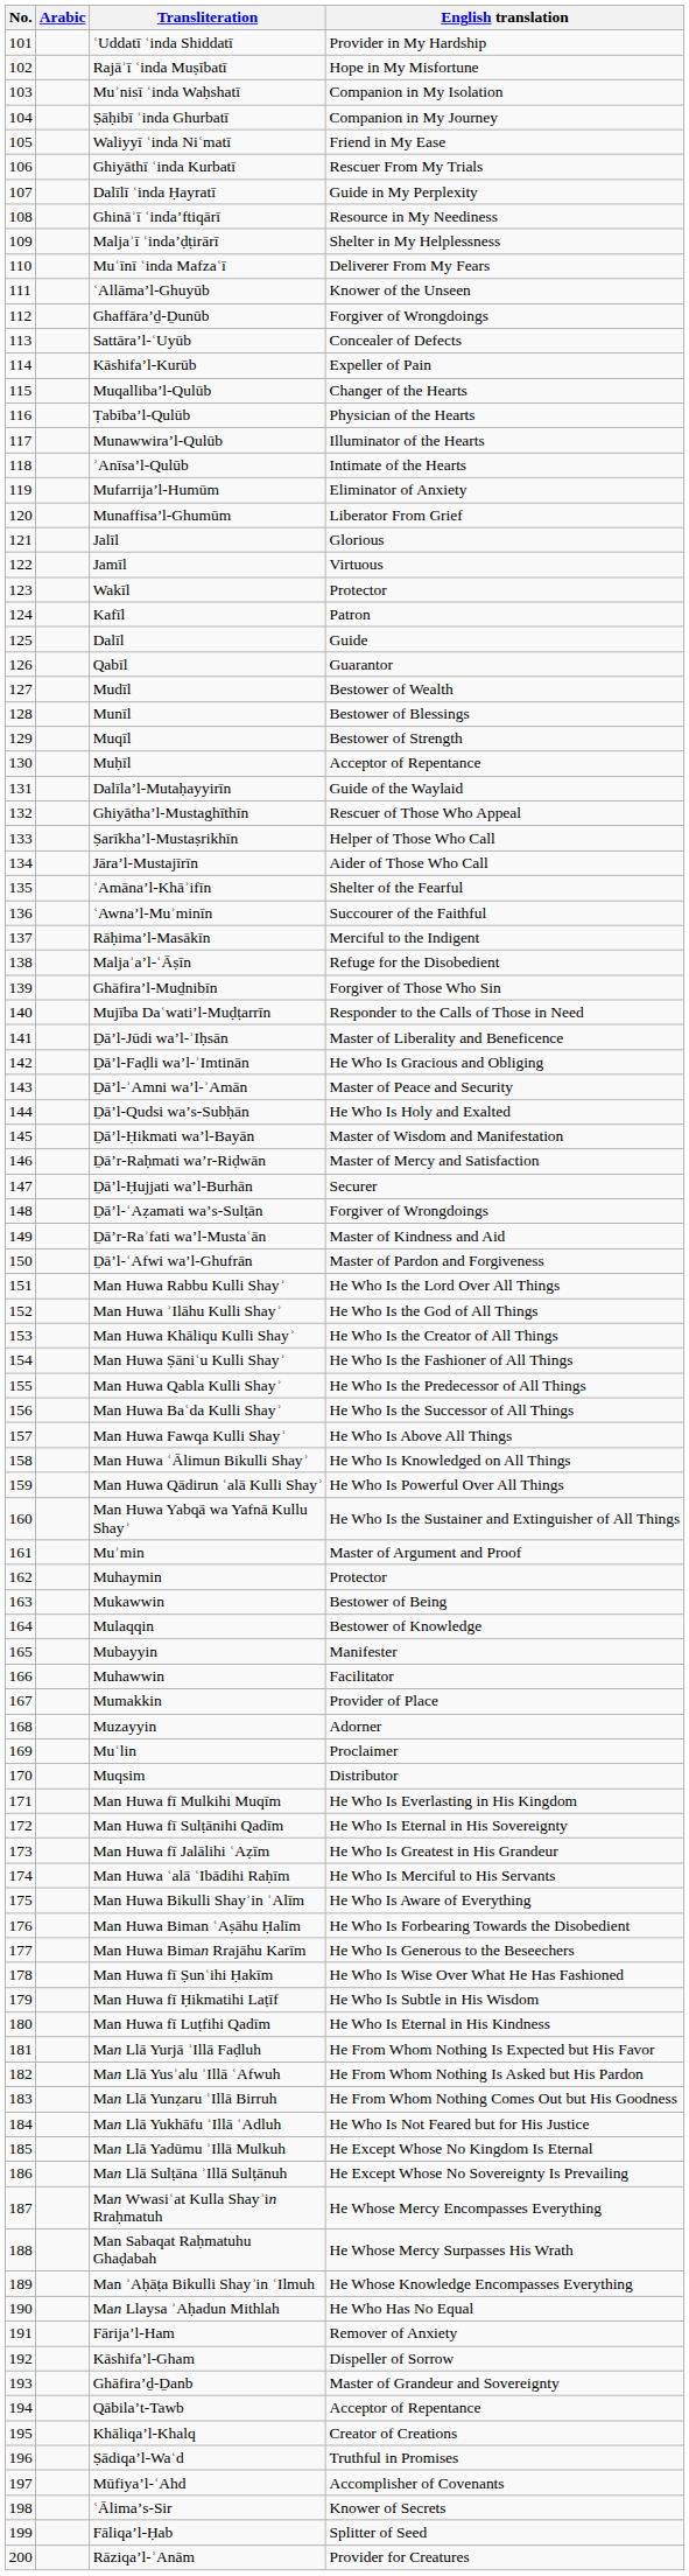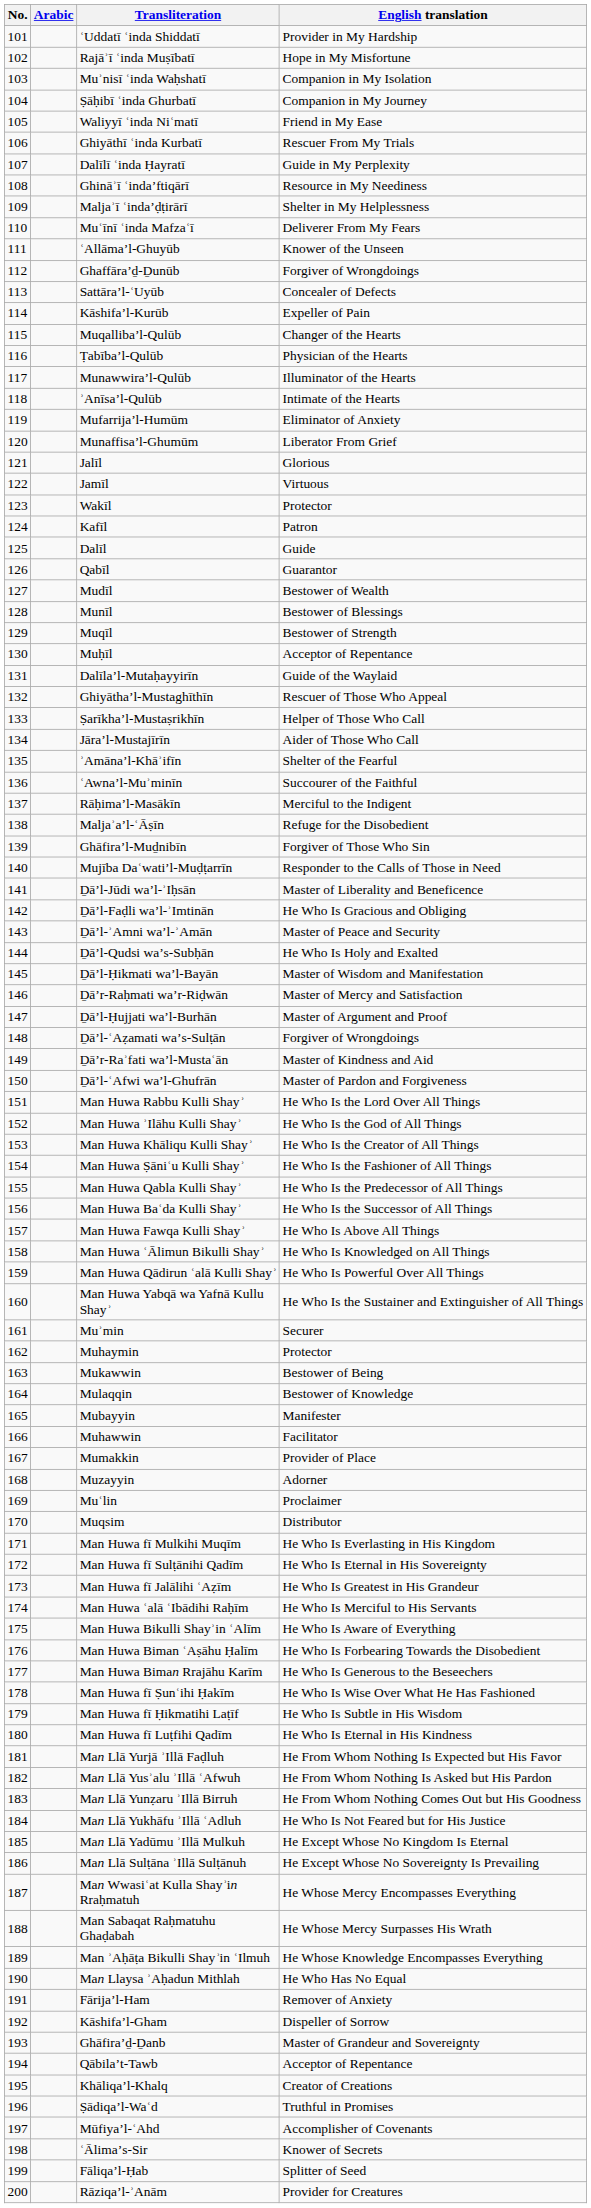 <table class="wikitable mw-collapsible mw-collapsed">
 <tr>
 <th>No.</th>
 <th><a href='#'>Arabic</a></th>
 <th><a href='#'>Transliteration</a></th>
 <th><a href='#'>English</a> translation</th>
 </tr>
 <tr>
 <td>101</td>
 <td></td>
 <td>ʿUddatī ʿinda Shiddatī</td>
 <td>Provider in My Hardship</td>
 </tr>
 <tr>
 <td>102</td>
 <td></td>
 <td>Rajāʾī ʿinda Muṣībatī</td>
 <td>Hope in My Misfortune</td>
 </tr>
 <tr>
 <td>103</td>
 <td></td>
 <td>Muʾnisī ʿinda Waḥshatī</td>
 <td>Companion in My Isolation</td>
 </tr>
 <tr>
 <td>104</td>
 <td></td>
 <td>Ṣāḥibī ʿinda Ghurbatī</td>
 <td>Companion in My Journey</td>
 </tr>
 <tr>
 <td>105</td>
 <td></td>
 <td>Waliyyī ʿinda Niʿmatī</td>
 <td>Friend in My Ease</td>
 </tr>
 <tr>
 <td>106</td>
 <td></td>
 <td>Ghiyāthī ʿinda Kurbatī</td>
 <td>Rescuer From My Trials</td>
 </tr>
 <tr>
 <td>107</td>
 <td></td>
 <td>Dalīlī ʿinda Ḥayratī</td>
 <td>Guide in My Perplexity</td>
 </tr>
 <tr>
 <td>108</td>
 <td></td>
 <td>Ghināʾī ʿindaʼftiqārī</td>
 <td>Resource in My Neediness</td>
 </tr>
 <tr>
 <td>109</td>
 <td></td>
 <td>Maljaʾī ʿindaʼḍṭirārī</td>
 <td>Shelter in My Helplessness</td>
 </tr>
 <tr>
 <td>110</td>
 <td></td>
 <td>Muʿīnī ʿinda Mafzaʿī</td>
 <td>Deliverer From My Fears</td>
 </tr>
 <tr>
 <td>111</td>
 <td></td>
 <td>ʿAllāmaʼl-Ghuyūb</td>
 <td>Knower of the Unseen</td>
 </tr>
 <tr>
 <td>112</td>
 <td></td>
 <td>Ghaffāraʼḏ-Ḏunūb</td>
 <td>Forgiver of Wrongdoings</td>
 </tr>
 <tr>
 <td>113</td>
 <td></td>
 <td>Sattāraʼl-ʿUyūb</td>
 <td>Concealer of Defects</td>
 </tr>
 <tr>
 <td>114</td>
 <td></td>
 <td>Kāshifaʼl-Kurūb</td>
 <td>Expeller of Pain</td>
 </tr>
 <tr>
 <td>115</td>
 <td></td>
 <td>Muqallibaʼl-Qulūb</td>
 <td>Changer of the Hearts</td>
 </tr>
 <tr>
 <td>116</td>
 <td></td>
 <td>Ṭabībaʼl-Qulūb</td>
 <td>Physician of the Hearts</td>
 </tr>
 <tr>
 <td>117</td>
 <td></td>
 <td>Munawwiraʼl-Qulūb</td>
 <td>Illuminator of the Hearts</td>
 </tr>
 <tr>
 <td>118</td>
 <td></td>
 <td>ʾAnīsaʼl-Qulūb</td>
 <td>Intimate of the Hearts</td>
 </tr>
 <tr>
 <td>119</td>
 <td></td>
 <td>Mufarrijaʼl-Humūm</td>
 <td>Eliminator of Anxiety</td>
 </tr>
 <tr>
 <td>120</td>
 <td></td>
 <td>Munaffisaʼl-Ghumūm</td>
 <td>Liberator From Grief</td>
 </tr>
 <tr>
 <td>121</td>
 <td></td>
 <td>Jalīl</td>
 <td>Glorious</td>
 </tr>
 <tr>
 <td>122</td>
 <td></td>
 <td>Jamīl</td>
 <td>Virtuous</td>
 </tr>
 <tr>
 <td>123</td>
 <td></td>
 <td>Wakīl</td>
 <td>Protector</td>
 </tr>
 <tr>
 <td>124</td>
 <td></td>
 <td>Kafīl</td>
 <td>Patron</td>
 </tr>
 <tr>
 <td>125</td>
 <td></td>
 <td>Dalīl</td>
 <td>Guide</td>
 </tr>
 <tr>
 <td>126</td>
 <td></td>
 <td>Qabīl</td>
 <td>Guarantor</td>
 </tr>
 <tr>
 <td>127</td>
 <td></td>
 <td>Mudīl</td>
 <td>Bestower of Wealth</td>
 </tr>
 <tr>
 <td>128</td>
 <td></td>
 <td>Munīl</td>
 <td>Bestower of Blessings</td>
 </tr>
 <tr>
 <td>129</td>
 <td></td>
 <td>Muqīl</td>
 <td>Bestower of Strength</td>
 </tr>
 <tr>
 <td>130</td>
 <td></td>
 <td>Muḥīl</td>
 <td>Acceptor of Repentance</td>
 </tr>
 <tr>
 <td>131</td>
 <td></td>
 <td>Dalīlaʼl-Mutaḥayyirīn</td>
 <td>Guide of the Waylaid</td>
 </tr>
 <tr>
 <td>132</td>
 <td></td>
 <td>Ghiyāthaʼl-Mustaghīthīn</td>
 <td>Rescuer of Those Who Appeal</td>
 </tr>
 <tr>
 <td>133</td>
 <td></td>
 <td>Ṣarīkhaʼl-Mustaṣrikhīn</td>
 <td>Helper of Those Who Call</td>
 </tr>
 <tr>
 <td>134</td>
 <td></td>
 <td>Jāraʼl-Mustajīrīn</td>
 <td>Aider of Those Who Call</td>
 </tr>
 <tr>
 <td>135</td>
 <td></td>
 <td>ʾAmānaʼl-Khāʾifīn</td>
 <td>Shelter of the Fearful</td>
 </tr>
 <tr>
 <td>136</td>
 <td></td>
 <td>ʿAwnaʼl-Muʾminīn</td>
 <td>Succourer of the Faithful</td>
 </tr>
 <tr>
 <td>137</td>
 <td></td>
 <td>Rāḥimaʼl-Masākīn</td>
 <td>Merciful to the Indigent</td>
 </tr>
 <tr>
 <td>138</td>
 <td></td>
 <td>Maljaʾaʼl-ʿĀṣīn</td>
 <td>Refuge for the Disobedient</td>
 </tr>
 <tr>
 <td>139</td>
 <td></td>
 <td>Ghāfiraʼl-Muḏnibīn</td>
 <td>Forgiver of Those Who Sin</td>
 </tr>
 <tr>
 <td>140</td>
 <td></td>
 <td>Mujība Daʿwatiʼl-Muḍṭarrīn</td>
 <td>Responder to the Calls of Those in Need</td>
 </tr>
 <tr>
 <td>141</td>
 <td></td>
 <td>Ḏāʼl-Jūdi waʼl-ʾIḥsān</td>
 <td>Master of Liberality and Beneficence</td>
 </tr>
 <tr>
 <td>142</td>
 <td></td>
 <td>Ḏāʼl-Faḍli waʼl-ʾImtinān</td>
 <td>He Who Is Gracious and Obliging</td>
 </tr>
 <tr>
 <td>143</td>
 <td></td>
 <td>Ḏāʼl-ʾAmni waʼl-ʾAmān</td>
 <td>Master of Peace and Security</td>
 </tr>
 <tr>
 <td>144</td>
 <td></td>
 <td>Ḏāʼl-Qudsi waʼs-Subḥān</td>
 <td>He Who Is Holy and Exalted</td>
 </tr>
 <tr>
 <td>145</td>
 <td></td>
 <td>Ḏāʼl-Ḥikmati waʼl-Bayān</td>
 <td>Master of Wisdom and Manifestation</td>
 </tr>
 <tr>
 <td>146</td>
 <td></td>
 <td>Ḏāʼr-Raḥmati waʼr-Riḍwān</td>
 <td>Master of Mercy and Satisfaction</td>
 </tr>
 <tr>
 <td>147</td>
 <td></td>
 <td>Ḏāʼl-Ḥujjati waʼl-Burhān</td>
-<td>Securer</td>
+<td>Master of Argument and Proof</td>
 </tr>
 <tr>
 <td>148</td>
 <td></td>
 <td>Ḏāʼl-ʿAẓamati waʼs-Sulṭān</td>
 <td>Forgiver of Wrongdoings</td>
 </tr>
 <tr>
 <td>149</td>
 <td></td>
 <td>Ḏāʼr-Raʾfati waʼl-Mustaʿān</td>
 <td>Master of Kindness and Aid</td>
 </tr>
 <tr>
 <td>150</td>
 <td></td>
 <td>Ḏāʼl-ʿAfwi waʼl-Ghufrān</td>
 <td>Master of Pardon and Forgiveness</td>
 </tr>
 <tr>
 <td>151</td>
 <td></td>
 <td>Man Huwa Rabbu Kulli Shay<em>ʾ</em></td>
 <td>He Who Is the Lord Over All Things</td>
 </tr>
 <tr>
 <td>152</td>
 <td></td>
 <td>Man Huwa ʾIlāhu Kulli Shay<em>ʾ</em></td>
 <td>He Who Is the God of All Things</td>
 </tr>
 <tr>
 <td>153</td>
 <td></td>
 <td>Man Huwa Khāliqu Kulli Shay<em>ʾ</em></td>
 <td>He Who Is the Creator of All Things</td>
 </tr>
 <tr>
 <td>154</td>
 <td></td>
 <td>Man Huwa Ṣāniʿu Kulli Shay<em>ʾ</em></td>
 <td>He Who Is the Fashioner of All Things</td>
 </tr>
 <tr>
 <td>155</td>
 <td></td>
 <td>Man Huwa Qabla Kulli Shay<em>ʾ</em></td>
 <td>He Who Is the Predecessor of All Things</td>
 </tr>
 <tr>
 <td>156</td>
 <td></td>
 <td>Man Huwa Baʿda Kulli Shay<em>ʾ</em></td>
 <td>He Who Is the Successor of All Things</td>
 </tr>
 <tr>
 <td>157</td>
 <td></td>
 <td>Man Huwa Fawqa Kulli Shay<em>ʾ</em></td>
 <td>He Who Is Above All Things</td>
 </tr>
 <tr>
 <td>158</td>
 <td></td>
 <td>Man Huwa ʿĀlimun Bikulli Shay<em>ʾ</em></td>
 <td>He Who Is Knowledged on All Things</td>
 </tr>
 <tr>
 <td>159</td>
 <td></td>
 <td>Man Huwa Qādirun ʿalā Kulli Shay<em>ʾ</em></td>
 <td>He Who Is Powerful Over All Things</td>
 </tr>
 <tr>
 <td>160</td>
 <td></td>
 <td>Man Huwa Yabqā wa Yafnā Kullu <br>Shay<em>ʾ</em></td>
 <td>He Who Is the Sustainer and Extinguisher of All Things</td>
 </tr>
 <tr>
 <td>161</td>
 <td></td>
 <td>Muʾmin</td>
-<td>Master of Argument and Proof</td>
+<td>Securer</td>
 </tr>
 <tr>
 <td>162</td>
 <td></td>
 <td>Muhaymin</td>
 <td>Protector</td>
 </tr>
 <tr>
 <td>163</td>
 <td></td>
 <td>Mukawwin</td>
 <td>Bestower of Being</td>
 </tr>
 <tr>
 <td>164</td>
 <td></td>
 <td>Mulaqqin</td>
 <td>Bestower of Knowledge</td>
 </tr>
 <tr>
 <td>165</td>
 <td></td>
 <td>Mubayyin</td>
 <td>Manifester</td>
 </tr>
 <tr>
 <td>166</td>
 <td></td>
 <td>Muhawwin</td>
 <td>Facilitator</td>
 </tr>
 <tr>
 <td>167</td>
 <td></td>
 <td>Mumakkin</td>
 <td>Provider of Place</td>
 </tr>
 <tr>
 <td>168</td>
 <td></td>
 <td>Muzayyin</td>
 <td>Adorner</td>
 </tr>
 <tr>
 <td>169</td>
 <td></td>
 <td>Muʿlin</td>
 <td>Proclaimer</td>
 </tr>
 <tr>
 <td>170</td>
 <td></td>
 <td>Muqsim</td>
 <td>Distributor</td>
 </tr>
 <tr>
 <td>171</td>
 <td></td>
 <td>Man Huwa fī Mulkihi Muqīm</td>
 <td>He Who Is Everlasting in His Kingdom</td>
 </tr>
 <tr>
 <td>172</td>
 <td></td>
 <td>Man Huwa fī Sulṭānihi Qadīm</td>
 <td>He Who Is Eternal in His Sovereignty</td>
 </tr>
 <tr>
 <td>173</td>
 <td></td>
 <td>Man Huwa fī Jalālihi ʿAẓīm</td>
 <td>He Who Is Greatest in His Grandeur</td>
 </tr>
 <tr>
 <td>174</td>
 <td></td>
 <td>Man Huwa ʿalā ʿIbādihi Raḥīm</td>
 <td>He Who Is Merciful to His Servants</td>
 </tr>
 <tr>
 <td>175</td>
 <td></td>
 <td>Man Huwa Bikulli Shayʾin ʿAlīm</td>
 <td>He Who Is Aware of Everything</td>
 </tr>
 <tr>
 <td>176</td>
 <td></td>
 <td>Man Huwa Biman ʿAṣāhu Ḥalīm</td>
 <td>He Who Is Forbearing Towards the Disobedient</td>
 </tr>
 <tr>
 <td>177</td>
 <td></td>
 <td>Man Huwa Bima<em>n</em> Rrajāhu Karīm</td>
 <td>He Who Is Generous to the Beseechers</td>
 </tr>
 <tr>
 <td>178</td>
 <td></td>
 <td>Man Huwa fī Ṣunʿihi Ḥakīm</td>
 <td>He Who Is Wise Over What He Has Fashioned</td>
 </tr>
 <tr>
 <td>179</td>
 <td></td>
 <td>Man Huwa fī Ḥikmatihi Laṭīf</td>
 <td>He Who Is Subtle in His Wisdom</td>
 </tr>
 <tr>
 <td>180</td>
 <td></td>
 <td>Man Huwa fī Luṭfihi Qadīm</td>
 <td>He Who Is Eternal in His Kindness</td>
 </tr>
 <tr>
 <td>181</td>
 <td></td>
 <td>Ma<em>n</em> Llā Yurjā ʾIllā Faḍluh</td>
 <td>He From Whom Nothing Is Expected but His Favor</td>
 </tr>
 <tr>
 <td>182</td>
 <td></td>
 <td>Ma<em>n</em> Llā Yusʾalu ʾIllā ʿAfwuh</td>
 <td>He From Whom Nothing Is Asked but His Pardon</td>
 </tr>
 <tr>
 <td>183</td>
 <td></td>
 <td>Ma<em>n</em> Llā Yunẓaru ʾIllā Birruh</td>
 <td>He From Whom Nothing Comes Out but His Goodness</td>
 </tr>
 <tr>
 <td>184</td>
 <td></td>
 <td>Ma<em>n</em> Llā Yukhāfu ʾIllā ʿAdluh</td>
 <td>He Who Is Not Feared but for His Justice</td>
 </tr>
 <tr>
 <td>185</td>
 <td></td>
 <td>Ma<em>n</em> Llā Yadūmu ʾIllā Mulkuh</td>
 <td>He Except Whose No Kingdom Is Eternal</td>
 </tr>
 <tr>
 <td>186</td>
 <td></td>
 <td>Ma<em>n</em> Llā Sulṭāna ʾIllā Sulṭānuh</td>
 <td>He Except Whose No Sovereignty Is Prevailing</td>
 </tr>
 <tr>
 <td>187</td>
 <td></td>
 <td>Ma<em>n</em> Wwasiʿat Kulla Shay<em>ʾ</em>i<em>n</em> <br>Rraḥmatuh</td>
 <td>He Whose Mercy Encompasses Everything</td>
 </tr>
 <tr>
 <td>188</td>
 <td></td>
 <td>Man Sabaqat Raḥmatuhu <br>Ghaḍabah</td>
 <td>He Whose Mercy Surpasses His Wrath</td>
 </tr>
 <tr>
 <td>189</td>
 <td></td>
 <td>Man ʾAḥāṭa Bikulli Shay<em>ʾ</em>in ʿIlmuh</td>
 <td>He Whose Knowledge Encompasses Everything</td>
 </tr>
 <tr>
 <td>190</td>
 <td></td>
 <td>Ma<em>n</em> Llaysa ʾAḥadun Mithlah</td>
 <td>He Who Has No Equal</td>
 </tr>
 <tr>
 <td>191</td>
 <td></td>
 <td>Fārijaʼl-Ham</td>
 <td>Remover of Anxiety</td>
 </tr>
 <tr>
 <td>192</td>
 <td></td>
 <td>Kāshifaʼl-Gham</td>
 <td>Dispeller of Sorrow</td>
 </tr>
 <tr>
 <td>193</td>
 <td></td>
 <td>Ghāfiraʼḏ-Ḏanb</td>
 <td>Master of Grandeur and Sovereignty</td>
 </tr>
 <tr>
 <td>194</td>
 <td></td>
 <td>Qābilaʼt-Tawb</td>
 <td>Acceptor of Repentance</td>
 </tr>
 <tr>
 <td>195</td>
 <td></td>
 <td>Khāliqaʼl-Khalq</td>
 <td>Creator of Creations</td>
 </tr>
 <tr>
 <td>196</td>
 <td></td>
 <td>Ṣādiqaʼl-Waʿd</td>
 <td>Truthful in Promises</td>
 </tr>
 <tr>
 <td>197</td>
 <td></td>
 <td>Mūfiyaʼl-ʿAhd</td>
 <td>Accomplisher of Covenants</td>
 </tr>
 <tr>
 <td>198</td>
 <td></td>
 <td>ʿĀlimaʼs-Sir</td>
 <td>Knower of Secrets</td>
 </tr>
 <tr>
 <td>199</td>
 <td></td>
 <td>Fāliqaʼl-Ḥab</td>
 <td>Splitter of Seed</td>
 </tr>
 <tr>
 <td>200</td>
 <td></td>
 <td>Rāziqaʼl-ʾAnām</td>
 <td>Provider for Creatures</td>
 </tr>
 </table>
